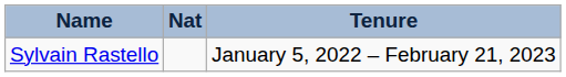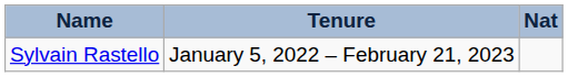 <table class="wikitable sortable">
 <tr>
 <th style="background:#A7BCD6; color:#0C2340;" scope="col">Name</th>
+<th style="background:#A7BCD6; color:#0C2340;" scope="col">Tenure</th>
 <th style="background:#A7BCD6; color:#0C2340;" scope="col">Nat</th>
-<th style="background:#A7BCD6; color:#0C2340;" scope="col">Tenure</th>
 </tr>
 <tr>
 <td><a href='#'>Sylvain Rastello</a></td>
+<td>January 5, 2022 – February 21, 2023</td>
 <td></td>
-<td>January 5, 2022 – February 21, 2023</td>
 </tr>
 </table>
